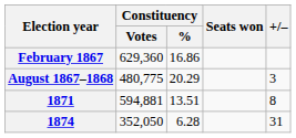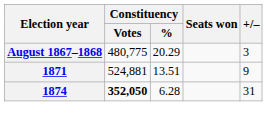 <table class="wikitable" style="text-align: right;">
 <tr>
 <th rowspan="2">Election year</th>
 <th colspan="2">Constituency</th>
 <th rowspan="2">Seats won</th>
 <th rowspan="2">+/–</th>
 </tr>
 <tr>
 <th>Votes</th>
 <th>%</th>
 </tr>
 <tr>
-<th><a href='#'>February 1867</a></th>
-<td>629,360</td>
-<td>16.86</td>
-<td></td>
-<td></td>
-</tr>
-<tr>
 <th><a href='#'>August 1867</a>–<a href='#'>1868</a></th>
 <td>480,775</td>
 <td>20.29</td>
 <td align="left"></td>
 <td align="left"> 3</td>
 </tr>
 <tr>
 <th><a href='#'>1871</a></th>
-<td>594,881</td>
+<td>524,881</td>
 <td>13.51</td>
 <td align="left"></td>
-<td align="left"> 8</td>
+<td align="left"> 9</td>
 </tr>
 <tr>
 <th><a href='#'>1874</a></th>
-<td>352,050</td>
+<td><strong>352,050</strong></td>
 <td>6.28</td>
 <td align="left"></td>
 <td align="left"> 31</td>
 </tr>
 </table>
